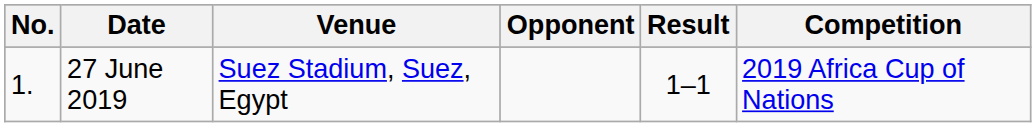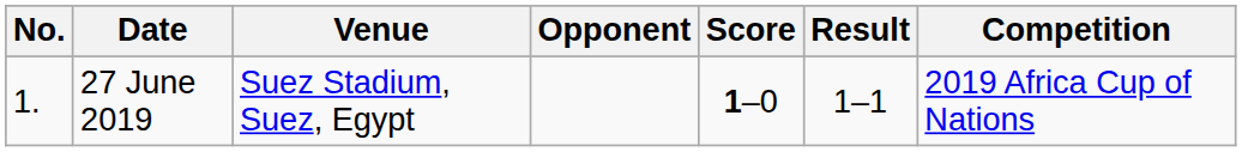 <table class="wikitable" style="font-size:100%;">
 <tr>
 <th>No.</th>
 <th>Date</th>
 <th>Venue</th>
 <th>Opponent</th>
+<th>Score</th>
 <th>Result</th>
 <th>Competition</th>
 </tr>
 <tr>
 <td>1.</td>
 <td>27 June 2019</td>
 <td><a href='#'>Suez Stadium</a>, <a href='#'>Suez</a>, Egypt</td>
 <td></td>
+<td align=center><strong>1</strong>–0</td>
 <td align=center>1–1</td>
 <td><a href='#'>2019 Africa Cup of Nations</a></td>
 </tr>
 </table>
